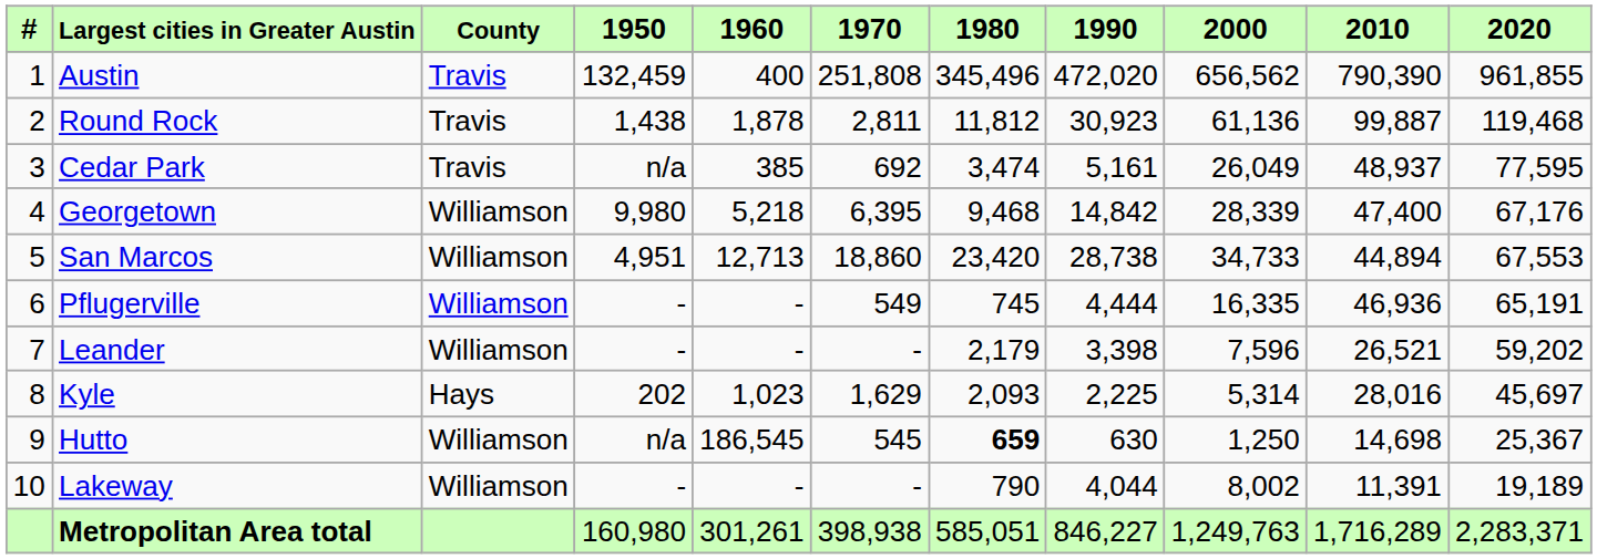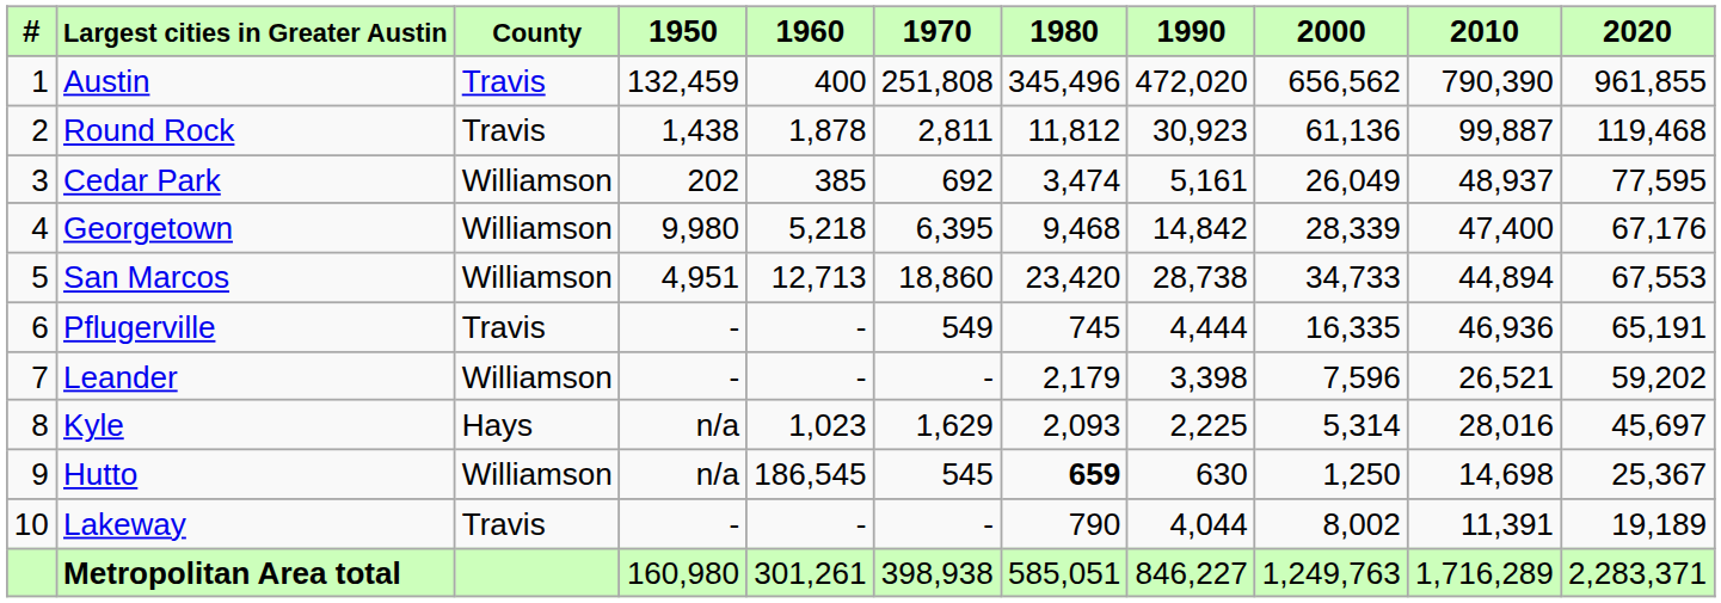 <table class="wikitable" style="float: right; font-size:90%">
 <tr>
 <th style="background-color: #cfb;">#</th>
 <th style="background-color: #cfb;"><small>Largest cities in Greater Austin</small></th>
 <th style="background-color: #cfb;"><small>County</small></th>
 <th style="background-color: #cfb;">1950</th>
 <th style="background-color: #cfb;">1960</th>
 <th style="background-color: #cfb;">1970</th>
 <th style="background-color: #cfb;">1980</th>
 <th style="background-color: #cfb;">1990</th>
 <th style="background-color: #cfb;">2000</th>
 <th style="background-color: #cfb;">2010</th>
 <th style="background-color: #cfb;">2020</th>
 </tr>
 <tr --->
 <td align="right">1</td>
 <td align="left"><a href='#'>Austin</a></td>
 <td align="left"><a href='#'>Travis</a></td>
 <td align="right">132,459</td>
 <td align="right">400</td>
 <td align="right">251,808</td>
 <td align="right">345,496</td>
 <td align="right">472,020</td>
 <td align="right">656,562</td>
 <td align="right">790,390</td>
 <td align="right">961,855</td>
 </tr>
 <tr ---->
 <td align="right">2</td>
 <td align="left"><a href='#'>Round Rock</a></td>
 <td align="left">Travis</td>
 <td align="right">1,438</td>
 <td align="right">1,878</td>
 <td align="right">2,811</td>
 <td align="right">11,812</td>
 <td align="right">30,923</td>
 <td align="right">61,136</td>
 <td align="right">99,887</td>
 <td align="right">119,468</td>
 </tr>
 <tr ---->
 <td align="right">3</td>
 <td align="left"><a href='#'>Cedar Park</a></td>
-<td align="left">Travis</td>
-<td align="right">n/a</td>
+<td align="left">Williamson</td>
+<td align="right">202</td>
 <td align="right">385</td>
 <td align="right">692</td>
 <td align="right">3,474</td>
 <td align="right">5,161</td>
 <td align="right">26,049</td>
 <td align="right">48,937</td>
 <td align="right">77,595</td>
 </tr>
 <tr --->
 <td align="right">4</td>
 <td align="left"><a href='#'>Georgetown</a></td>
 <td align="left">Williamson</td>
 <td align="right">9,980</td>
 <td align="right">5,218</td>
 <td align="right">6,395</td>
 <td align="right">9,468</td>
 <td align="right">14,842</td>
 <td align="right">28,339</td>
 <td align="right">47,400</td>
 <td align="right">67,176</td>
 </tr>
 <tr --->
 <td align="right">5</td>
 <td align="left"><a href='#'>San Marcos</a></td>
 <td align="left">Williamson</td>
 <td align="right">4,951</td>
 <td align="right">12,713</td>
 <td align="right">18,860</td>
 <td align="right">23,420</td>
 <td align="right">28,738</td>
 <td align="right">34,733</td>
 <td align="right">44,894</td>
 <td align="right">67,553</td>
 </tr>
 <tr --->
 <td align="right">6</td>
 <td align="left"><a href='#'>Pflugerville</a></td>
-<td align="left"><a href='#'>Williamson</a></td>
+<td align="left">Travis</td>
 <td align="right">-</td>
 <td align="right">-</td>
 <td align="right">549</td>
 <td align="right">745</td>
 <td align="right">4,444</td>
 <td align="right">16,335</td>
 <td align="right">46,936</td>
 <td align="right">65,191</td>
 </tr>
 <tr --->
 <td align="right">7</td>
 <td align="left"><a href='#'>Leander</a></td>
 <td align="left">Williamson</td>
 <td align="right">-</td>
 <td align="right">-</td>
 <td align="right">-</td>
 <td align="right">2,179</td>
 <td align="right">3,398</td>
 <td align="right">7,596</td>
 <td align="right">26,521</td>
 <td align="right">59,202</td>
 </tr>
 <tr --->
 <td align="right">8</td>
 <td align="left"><a href='#'>Kyle</a></td>
 <td align="left">Hays</td>
-<td align="right">202</td>
+<td align="right">n/a</td>
 <td align="right">1,023</td>
 <td align="right">1,629</td>
 <td align="right">2,093</td>
 <td align="right">2,225</td>
 <td align="right">5,314</td>
 <td align="right">28,016</td>
 <td align="right">45,697</td>
 </tr>
 <tr --->
 <td align="right">9</td>
 <td align="left"><a href='#'>Hutto</a></td>
 <td align="left">Williamson</td>
 <td align="right">n/a</td>
 <td align="right">186,545</td>
 <td align="right">545</td>
 <td align="right"><strong>659</strong></td>
 <td align="right">630</td>
 <td align="right">1,250</td>
 <td align="right">14,698</td>
 <td align="right">25,367</td>
 </tr>
 <tr --->
 <td align="right">10</td>
 <td align="left"><a href='#'>Lakeway</a></td>
-<td align="left">Williamson</td>
+<td align="left">Travis</td>
 <td align="right">-</td>
 <td align="right">-</td>
 <td align="right">-</td>
 <td align="right">790</td>
 <td align="right">4,044</td>
 <td align="right">8,002</td>
 <td align="right">11,391</td>
 <td align="right">19,189</td>
 </tr>
 <tr --->
 <td align="right" style="background-color: #cfb;"></td>
 <td align="left" style="background-color: #cfb;"><strong>Metropolitan Area total</strong></td>
 <td align="right" style="background-color: #cfb;"></td>
 <td align="right" style="background-color: #cfb;">160,980</td>
 <td align="right" style="background-color: #cfb;">301,261</td>
 <td align="right" style="background-color: #cfb;">398,938</td>
 <td align="right" style="background-color: #cfb;">585,051</td>
 <td align="right" style="background-color: #cfb;">846,227</td>
 <td align="right" style="background-color: #cfb;">1,249,763</td>
 <td align="right" style="background-color: #cfb;">1,716,289</td>
 <td align="right" style="background-color: #cfb;">2,283,371</td>
 </tr>
 </table>
